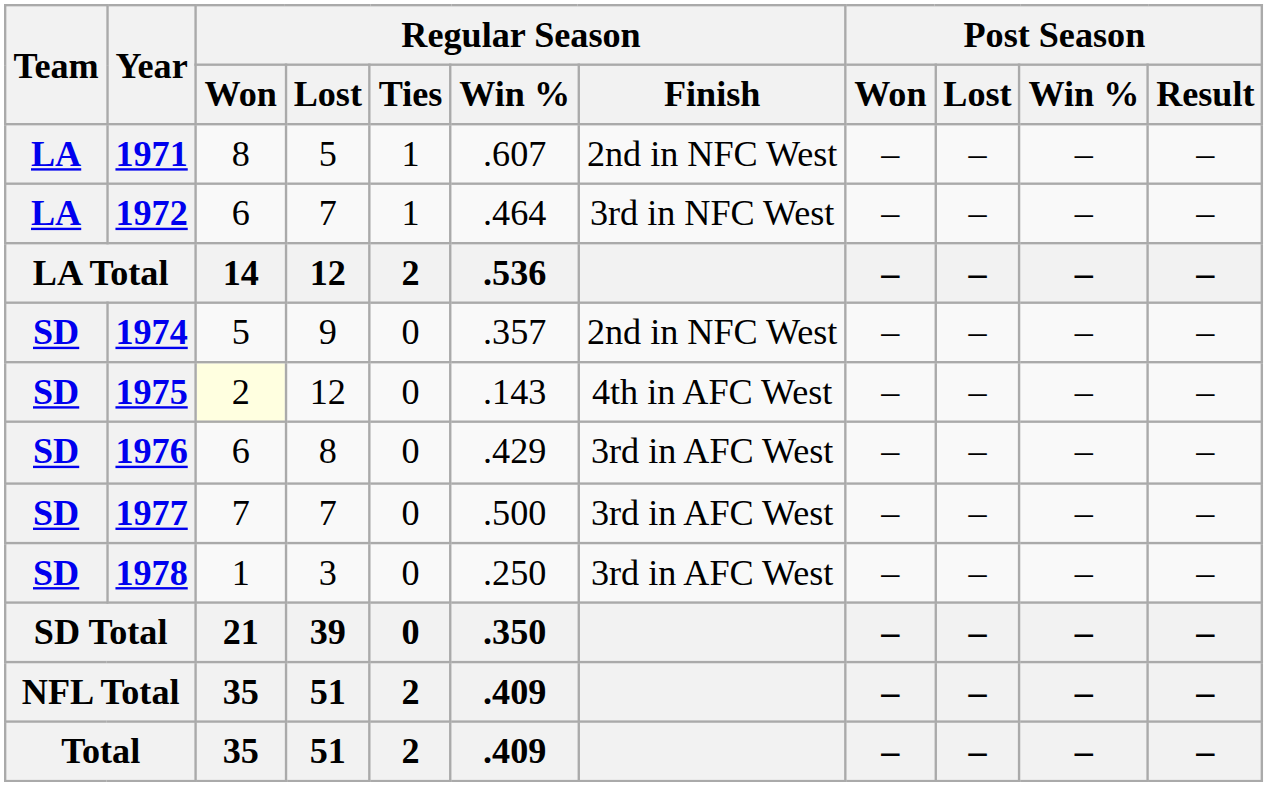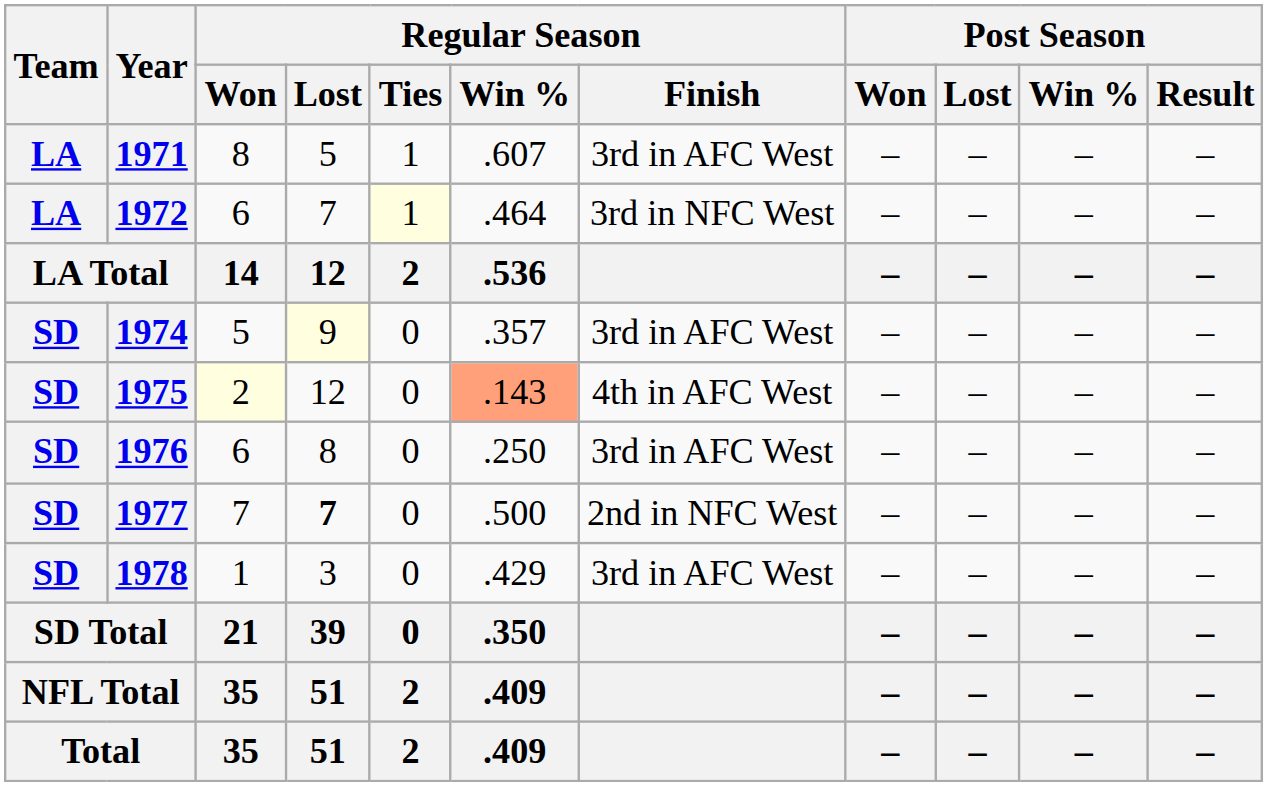 <table class="wikitable" style="font-size: 95%; text-align:center;">
 <tr>
 <th rowspan="2">Team</th>
 <th rowspan="2">Year</th>
 <th colspan="5">Regular Season</th>
 <th colspan="4">Post Season</th>
 </tr>
 <tr>
 <th>Won</th>
 <th>Lost</th>
 <th>Ties</th>
 <th>Win %</th>
 <th>Finish</th>
 <th>Won</th>
 <th>Lost</th>
 <th>Win %</th>
 <th>Result</th>
 </tr>
 <tr>
 <th><a href='#'>LA</a></th>
 <th><a href='#'>1971</a></th>
 <td>8</td>
 <td>5</td>
 <td>1</td>
 <td>.607</td>
-<td>2nd in NFC West</td>
+<td>3rd in AFC West</td>
 <td>–</td>
 <td>–</td>
 <td>–</td>
 <td>–</td>
 </tr>
 <tr>
 <th><a href='#'>LA</a></th>
 <th><a href='#'>1972</a></th>
 <td>6</td>
 <td>7</td>
-<td>1</td>
+<td style="background: lightyellow;">1</td>
 <td>.464</td>
 <td>3rd in NFC West</td>
 <td>–</td>
 <td>–</td>
 <td>–</td>
 <td>–</td>
 </tr>
 <tr>
 <th colspan="2">LA Total</th>
 <th>14</th>
 <th>12</th>
 <th>2</th>
 <th>.536</th>
 <th></th>
 <th>–</th>
 <th>–</th>
 <th>–</th>
 <th>–</th>
 </tr>
 <tr>
 <th><a href='#'>SD</a></th>
 <th><a href='#'>1974</a></th>
 <td>5</td>
-<td>9</td>
+<td style="background: lightyellow;">9</td>
 <td>0</td>
 <td>.357</td>
-<td>2nd in NFC West</td>
+<td>3rd in AFC West</td>
 <td>–</td>
 <td>–</td>
 <td>–</td>
 <td>–</td>
 </tr>
 <tr>
 <th><a href='#'>SD</a></th>
 <th><a href='#'>1975</a></th>
 <td style="background: lightyellow;">2</td>
 <td>12</td>
 <td>0</td>
-<td>.143</td>
+<td style="background: lightsalmon;">.143</td>
 <td>4th in AFC West</td>
 <td>–</td>
 <td>–</td>
 <td>–</td>
 <td>–</td>
 </tr>
 <tr>
 <th><a href='#'>SD</a></th>
 <th><a href='#'>1976</a></th>
 <td>6</td>
 <td>8</td>
 <td>0</td>
-<td>.429</td>
+<td>.250</td>
 <td>3rd in AFC West</td>
 <td>–</td>
 <td>–</td>
 <td>–</td>
 <td>–</td>
 </tr>
 <tr>
 <th><a href='#'>SD</a></th>
 <th><a href='#'>1977</a></th>
 <td>7</td>
-<td>7</td>
+<td><strong>7</strong></td>
 <td>0</td>
 <td>.500</td>
-<td>3rd in AFC West</td>
+<td>2nd in NFC West</td>
 <td>–</td>
 <td>–</td>
 <td>–</td>
 <td>–</td>
 </tr>
 <tr>
 <th><a href='#'>SD</a></th>
 <th><a href='#'>1978</a></th>
 <td>1</td>
 <td>3</td>
 <td>0</td>
-<td>.250</td>
+<td>.429</td>
 <td>3rd in AFC West</td>
 <td>–</td>
 <td>–</td>
 <td>–</td>
 <td>–</td>
 </tr>
 <tr>
 <th colspan="2">SD Total</th>
 <th>21</th>
 <th>39</th>
 <th>0</th>
 <th>.350</th>
 <th></th>
 <th>–</th>
 <th>–</th>
 <th>–</th>
 <th>–</th>
 </tr>
 <tr>
 <th colspan="2">NFL Total</th>
 <th>35</th>
 <th>51</th>
 <th>2</th>
 <th>.409</th>
 <th></th>
 <th>–</th>
 <th>–</th>
 <th>–</th>
 <th>–</th>
 </tr>
 <tr>
 <th colspan="2">Total</th>
 <th>35</th>
 <th>51</th>
 <th>2</th>
 <th>.409</th>
 <th></th>
 <th>–</th>
 <th>–</th>
 <th>–</th>
 <th>–</th>
 </tr>
 </table>
